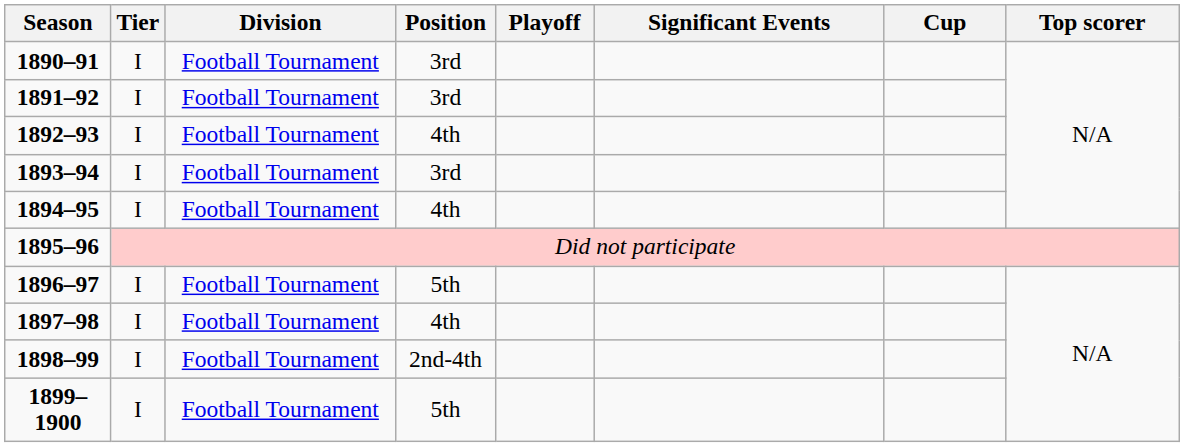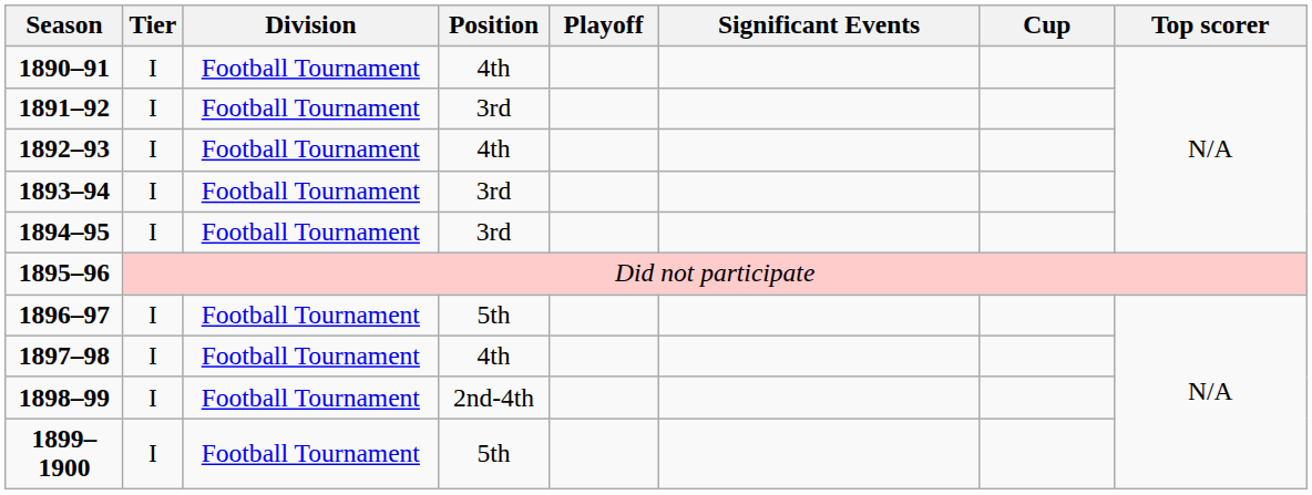 <table class="wikitable"  style="text-align:center; width:800px;">
 <tr>
 <th style="width:65px;">Season</th>
 <th style="width:25px;">Tier</th>
 <th style="width:150px;">Division</th>
 <th style="width:60px;">Position</th>
 <th style="width:60px;">Playoff</th>
 <th style="width:190px;">Significant Events</th>
 <th style="width:75px;">Cup</th>
 <th colspan="2" style="width:180px;">Top scorer</th>
 </tr>
 <tr>
 <td><strong>1890–91</strong></td>
 <td>I</td>
 <td><a href='#'>Football Tournament</a></td>
-<td>3rd</td>
+<td>4th</td>
 <td></td>
 <td></td>
 <td></td>
 <td colspan=2 rowspan=5>N/A</td>
 </tr>
 <tr>
 <td><strong>1891–92</strong></td>
 <td>I</td>
 <td><a href='#'>Football Tournament</a></td>
 <td>3rd</td>
 <td></td>
 <td></td>
 <td></td>
 </tr>
 <tr>
 <td><strong>1892–93</strong></td>
 <td>I</td>
 <td><a href='#'>Football Tournament</a></td>
 <td>4th</td>
 <td></td>
 <td></td>
 <td></td>
 </tr>
 <tr>
 <td><strong>1893–94</strong></td>
 <td>I</td>
 <td><a href='#'>Football Tournament</a></td>
 <td>3rd</td>
 <td></td>
 <td></td>
 <td></td>
 </tr>
 <tr>
 <td><strong>1894–95</strong></td>
 <td>I</td>
 <td><a href='#'>Football Tournament</a></td>
-<td>4th</td>
+<td>3rd</td>
 <td></td>
 <td></td>
 <td></td>
 </tr>
 <tr>
 <td><strong>1895–96</strong></td>
 <td colspan="8" style="background:#fcc; text-align:center;"><em>Did not participate</em></td>
 </tr>
 <tr>
 <td><strong>1896–97</strong></td>
 <td>I</td>
 <td><a href='#'>Football Tournament</a></td>
 <td>5th</td>
 <td></td>
 <td></td>
 <td></td>
 <td colspan=2 rowspan=7>N/A</td>
 </tr>
 <tr>
 <td><strong>1897–98</strong></td>
 <td>I</td>
 <td><a href='#'>Football Tournament</a></td>
 <td>4th</td>
 <td></td>
 <td></td>
 <td></td>
 </tr>
 <tr>
 <td><strong>1898–99</strong></td>
 <td>I</td>
 <td><a href='#'>Football Tournament</a></td>
 <td>2nd-4th</td>
 <td></td>
 <td></td>
 <td></td>
 </tr>
 <tr>
 <td><strong>1899–1900</strong></td>
 <td>I</td>
 <td><a href='#'>Football Tournament</a></td>
 <td>5th</td>
 <td></td>
 <td></td>
 <td></td>
 </tr>
 </table>
